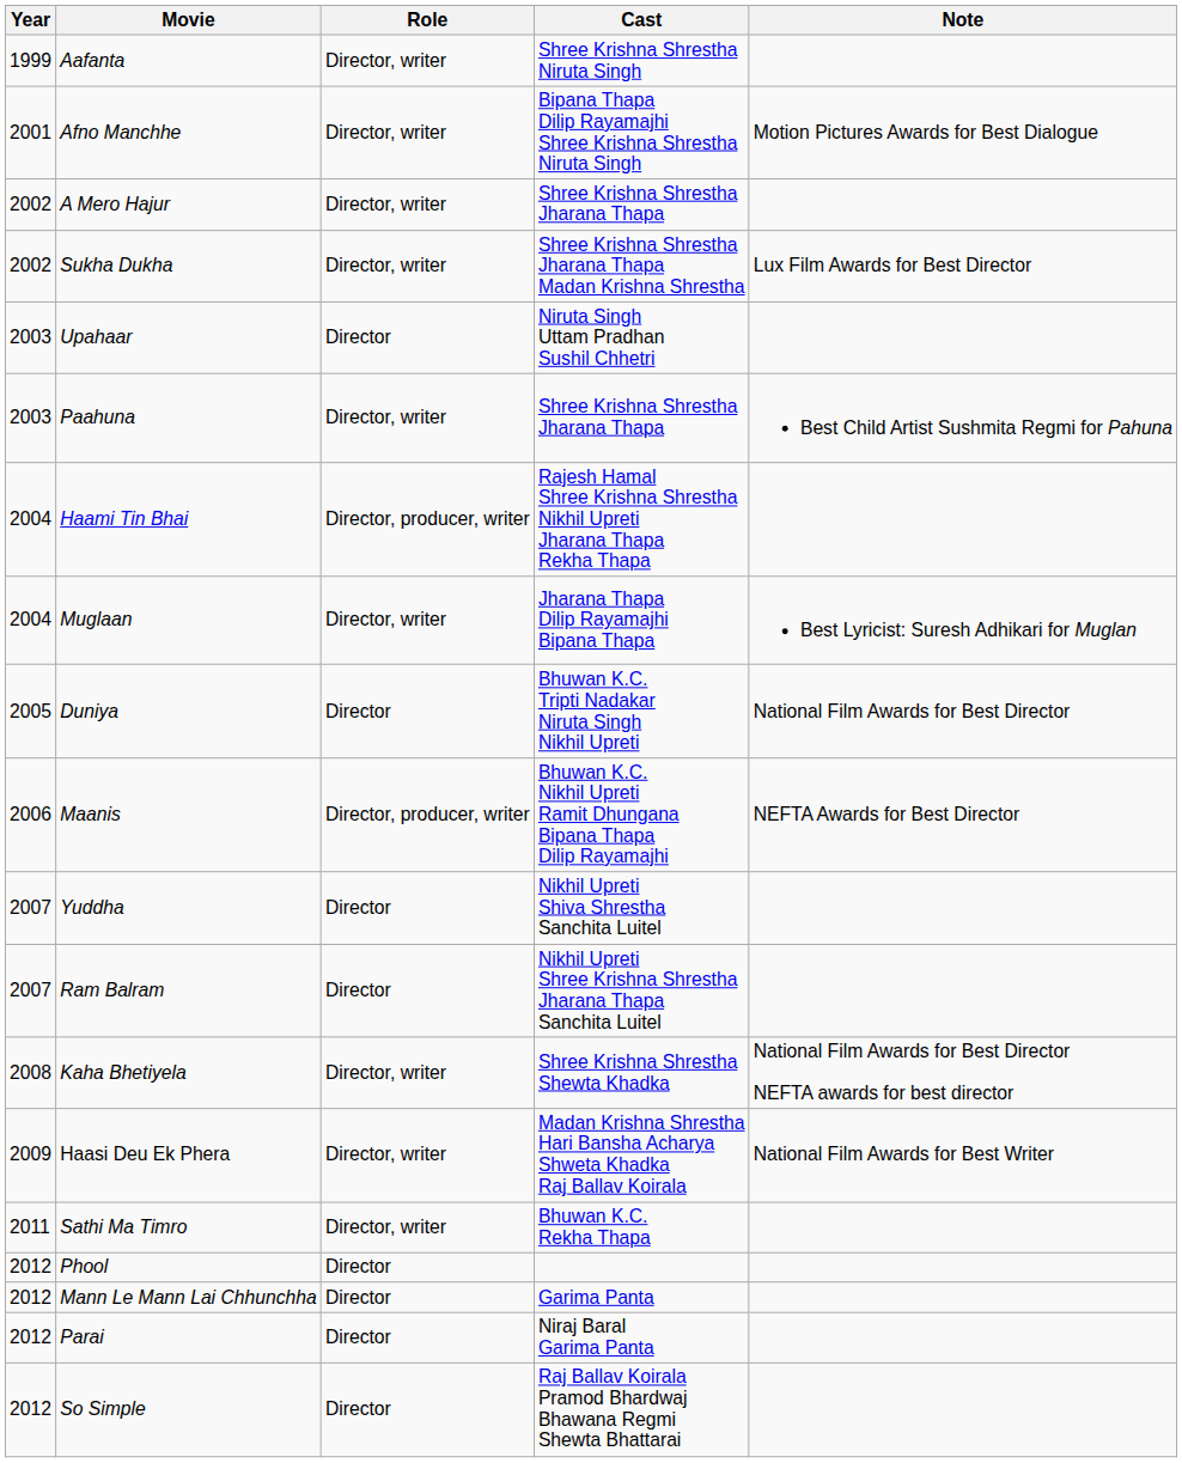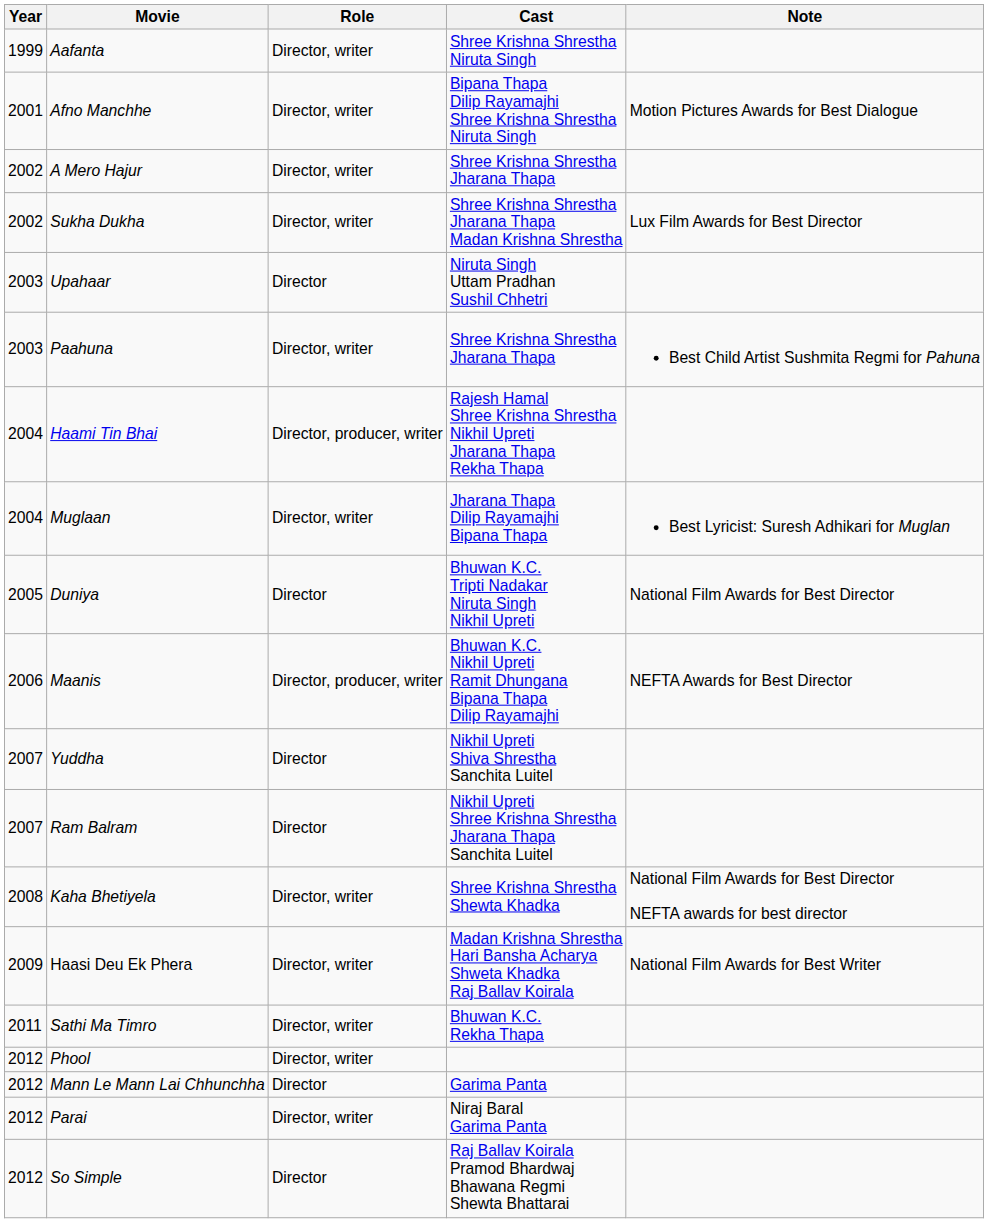 <table class="wikitable">
 <tr>
 <th>Year</th>
 <th>Movie</th>
 <th>Role</th>
 <th>Cast</th>
 <th>Note</th>
 </tr>
 <tr>
 <td>1999</td>
 <td><em>Aafanta</em></td>
 <td>Director, writer</td>
 <td><a href='#'>Shree Krishna Shrestha</a><br><a href='#'>Niruta Singh</a></td>
 <td></td>
 </tr>
 <tr>
 <td>2001</td>
 <td><em>Afno Manchhe</em></td>
 <td>Director, writer</td>
 <td><a href='#'>Bipana Thapa</a><br><a href='#'>Dilip Rayamajhi</a><br><a href='#'>Shree Krishna Shrestha</a><br><a href='#'>Niruta Singh</a></td>
 <td>Motion Pictures Awards for Best Dialogue</td>
 </tr>
 <tr>
 <td>2002</td>
 <td><em>A Mero Hajur</em></td>
 <td>Director, writer</td>
 <td><a href='#'>Shree Krishna Shrestha</a><br><a href='#'>Jharana Thapa</a></td>
 <td></td>
 </tr>
 <tr>
 <td>2002</td>
 <td><em>Sukha Dukha</em></td>
 <td>Director, writer</td>
 <td><a href='#'>Shree Krishna Shrestha</a><br><a href='#'>Jharana Thapa</a><br><a href='#'>Madan Krishna Shrestha</a></td>
 <td>Lux Film Awards for Best Director</td>
 </tr>
 <tr>
 <td>2003</td>
 <td><em>Upahaar</em></td>
 <td>Director</td>
 <td><a href='#'>Niruta Singh</a><br>Uttam Pradhan<br><a href='#'>Sushil Chhetri</a></td>
 </tr>
 <tr>
 <td>2003</td>
 <td><em>Paahuna</em></td>
 <td>Director, writer</td>
 <td><a href='#'>Shree Krishna Shrestha</a><br><a href='#'>Jharana Thapa</a></td>
 <td><br><ul><li>Best Child Artist Sushmita Regmi for <em>Pahuna</em></li></ul></td>
 </tr>
 <tr>
 <td>2004</td>
 <td><em><a href='#'>Haami Tin Bhai</a></em></td>
 <td>Director, producer, writer</td>
 <td><a href='#'>Rajesh Hamal</a><br><a href='#'>Shree Krishna Shrestha</a><br><a href='#'>Nikhil Upreti</a><br><a href='#'>Jharana Thapa</a><br><a href='#'>Rekha Thapa</a></td>
 <td></td>
 </tr>
 <tr>
 <td>2004</td>
 <td><em>Muglaan</em></td>
 <td>Director, writer</td>
 <td><a href='#'>Jharana Thapa</a><br><a href='#'>Dilip Rayamajhi</a><br><a href='#'>Bipana Thapa</a></td>
 <td><br><ul><li>Best Lyricist: Suresh Adhikari for <em>Muglan</em></li></ul></td>
 </tr>
 <tr>
 <td>2005</td>
 <td><em>Duniya</em></td>
 <td>Director</td>
 <td><a href='#'>Bhuwan K.C.</a><br><a href='#'>Tripti Nadakar</a><br><a href='#'>Niruta Singh</a><br><a href='#'>Nikhil Upreti</a></td>
 <td>National Film Awards for Best Director</td>
 </tr>
 <tr>
 <td>2006</td>
 <td><em>Maanis</em></td>
 <td>Director, producer, writer</td>
 <td><a href='#'>Bhuwan K.C.</a><br><a href='#'>Nikhil Upreti</a><br><a href='#'>Ramit Dhungana</a><br><a href='#'>Bipana Thapa</a><br><a href='#'>Dilip Rayamajhi</a></td>
 <td>NEFTA Awards for Best Director</td>
 </tr>
 <tr>
 <td>2007</td>
 <td><em>Yuddha</em></td>
 <td>Director</td>
 <td><a href='#'>Nikhil Upreti</a><br><a href='#'>Shiva Shrestha</a><br>Sanchita Luitel</td>
 <td></td>
 </tr>
 <tr>
 <td>2007</td>
 <td><em>Ram Balram</em></td>
 <td>Director</td>
 <td><a href='#'>Nikhil Upreti</a><br><a href='#'>Shree Krishna Shrestha</a><br><a href='#'>Jharana Thapa</a><br>Sanchita Luitel</td>
 <td></td>
 </tr>
 <tr>
 <td>2008</td>
 <td><em>Kaha Bhetiyela</em></td>
 <td>Director, writer</td>
 <td><a href='#'>Shree Krishna Shrestha</a><br><a href='#'>Shewta Khadka</a></td>
 <td>National Film Awards for Best Director<br><br>NEFTA awards for best director</td>
 </tr>
 <tr>
 <td>2009</td>
 <td>Haasi Deu Ek Phera</td>
 <td>Director, writer</td>
 <td><a href='#'>Madan Krishna Shrestha</a><br><a href='#'>Hari Bansha Acharya</a><br><a href='#'>Shweta Khadka</a><br><a href='#'>Raj Ballav Koirala</a></td>
 <td>National Film Awards for Best Writer</td>
 </tr>
 <tr>
 <td>2011</td>
 <td><em>Sathi Ma Timro</em></td>
 <td>Director, writer</td>
 <td><a href='#'>Bhuwan K.C.</a><br><a href='#'>Rekha Thapa</a></td>
 <td></td>
 </tr>
 <tr>
 <td>2012</td>
 <td><em>Phool</em></td>
-<td>Director</td>
+<td>Director, writer</td>
 <td></td>
 <td></td>
 </tr>
 <tr>
 <td>2012</td>
 <td><em>Mann Le Mann Lai Chhunchha</em></td>
 <td>Director</td>
 <td><a href='#'>Garima Panta</a></td>
 <td></td>
 </tr>
 <tr>
 <td>2012</td>
 <td><em>Parai</em></td>
-<td>Director</td>
+<td>Director, writer</td>
 <td>Niraj Baral<br><a href='#'>Garima Panta</a></td>
 <td></td>
 </tr>
 <tr>
 <td>2012</td>
 <td><em>So Simple</em></td>
 <td>Director</td>
 <td><a href='#'>Raj Ballav Koirala</a><br>Pramod Bhardwaj<br>Bhawana Regmi<br>Shewta Bhattarai</td>
 <td></td>
 </tr>
 </table>
